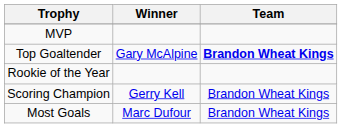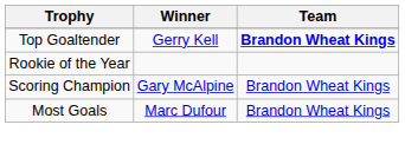 <table class="wikitable" style="text-align:center">
 <tr>
 <th>Trophy</th>
 <th>Winner</th>
 <th>Team</th>
 </tr>
 <tr align="center">
 </tr>
 <tr>
-<td>MVP</td>
-<td></td>
-<td></td>
-</tr>
-<tr>
 <td>Top Goaltender</td>
-<td><a href='#'>Gary McAlpine</a></td>
+<td><a href='#'>Gerry Kell</a></td>
 <td><strong><a href='#'>Brandon Wheat Kings</a></strong></td>
 </tr>
 <tr>
 <td>Rookie of the Year</td>
 <td></td>
 <td></td>
 </tr>
 <tr>
 <td>Scoring Champion</td>
-<td><a href='#'>Gerry Kell</a></td>
+<td><a href='#'>Gary McAlpine</a></td>
 <td><a href='#'>Brandon Wheat Kings</a></td>
 </tr>
 <tr>
 <td>Most Goals</td>
 <td><a href='#'>Marc Dufour</a></td>
 <td><a href='#'>Brandon Wheat Kings</a></td>
 </tr>
 </table>
